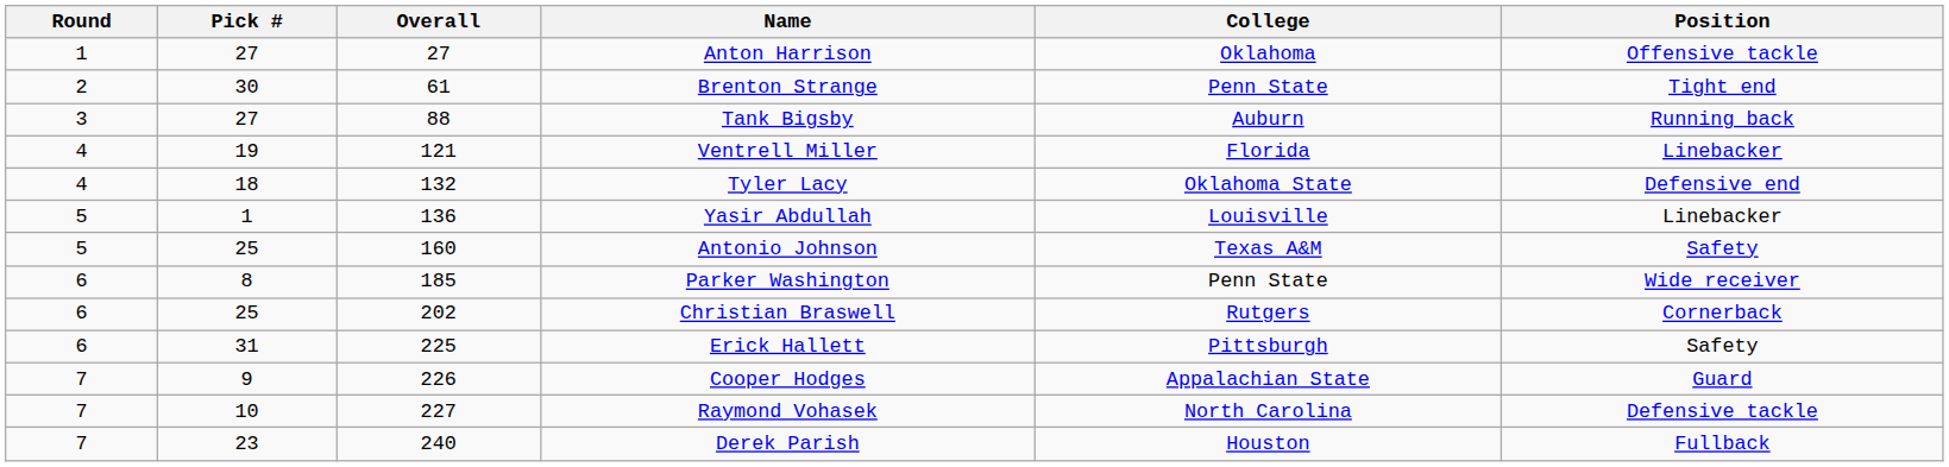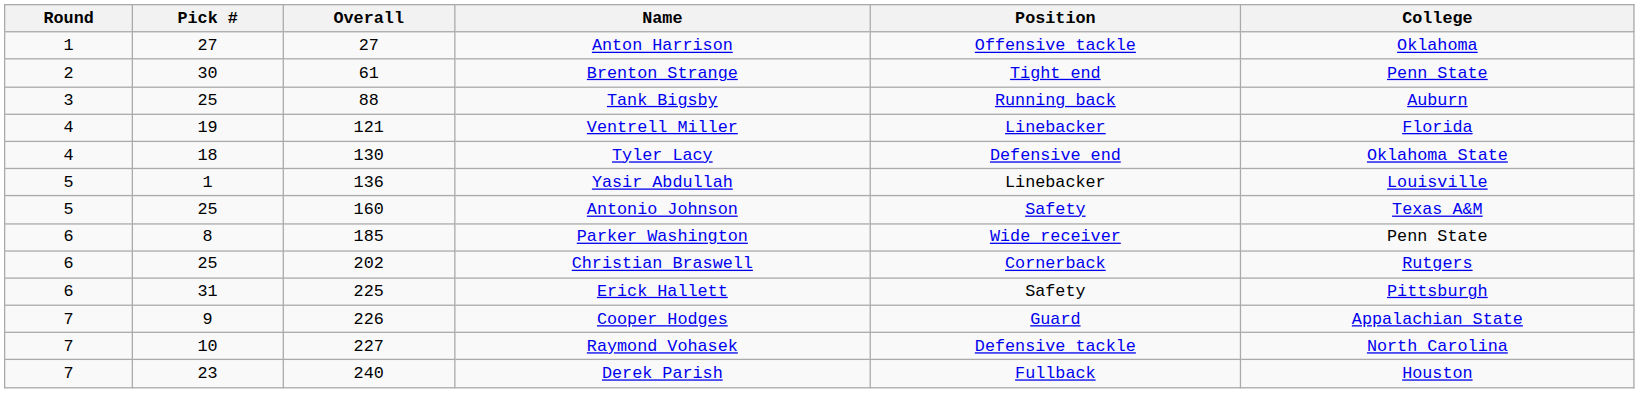 <table class="wikitable sortable sortable" style="width: 100%; text-align:center">
 <tr>
 <th>Round</th>
 <th>Pick #</th>
 <th>Overall</th>
 <th>Name</th>
+<th>Position</th>
 <th>College</th>
-<th>Position</th>
 </tr>
 <tr>
 <td>1</td>
 <td>27</td>
 <td>27</td>
 <td><a href='#'>Anton Harrison</a></td>
+<td><a href='#'>Offensive tackle</a></td>
 <td><a href='#'>Oklahoma</a></td>
-<td><a href='#'>Offensive tackle</a></td>
 </tr>
 <tr>
 <td>2</td>
 <td>30</td>
 <td>61</td>
 <td><a href='#'>Brenton Strange</a></td>
+<td><a href='#'>Tight end</a></td>
 <td><a href='#'>Penn State</a></td>
-<td><a href='#'>Tight end</a></td>
 </tr>
 <tr>
 <td>3</td>
-<td>27</td>
+<td>25</td>
 <td>88</td>
 <td><a href='#'>Tank Bigsby</a></td>
+<td><a href='#'>Running back</a></td>
 <td><a href='#'>Auburn</a></td>
-<td><a href='#'>Running back</a></td>
 </tr>
 <tr>
 <td>4</td>
 <td>19</td>
 <td>121</td>
 <td><a href='#'>Ventrell Miller</a></td>
+<td><a href='#'>Linebacker</a></td>
 <td><a href='#'>Florida</a></td>
-<td><a href='#'>Linebacker</a></td>
 </tr>
 <tr>
 <td>4</td>
 <td>18</td>
-<td>132</td>
+<td>130</td>
 <td><a href='#'>Tyler Lacy</a></td>
+<td><a href='#'>Defensive end</a></td>
 <td><a href='#'>Oklahoma State</a></td>
-<td><a href='#'>Defensive end</a></td>
 </tr>
 <tr>
 <td>5</td>
 <td>1</td>
 <td>136</td>
 <td><a href='#'>Yasir Abdullah</a></td>
+<td>Linebacker</td>
 <td><a href='#'>Louisville</a></td>
-<td>Linebacker</td>
 </tr>
 <tr>
 <td>5</td>
 <td>25</td>
 <td>160</td>
 <td><a href='#'>Antonio Johnson</a></td>
+<td><a href='#'>Safety</a></td>
 <td><a href='#'>Texas A&M</a></td>
-<td><a href='#'>Safety</a></td>
 </tr>
 <tr>
 <td>6</td>
 <td>8</td>
 <td>185</td>
 <td><a href='#'>Parker Washington</a></td>
+<td><a href='#'>Wide receiver</a></td>
 <td>Penn State</td>
-<td><a href='#'>Wide receiver</a></td>
 </tr>
 <tr>
 <td>6</td>
 <td>25</td>
 <td>202</td>
 <td><a href='#'>Christian Braswell</a></td>
+<td><a href='#'>Cornerback</a></td>
 <td><a href='#'>Rutgers</a></td>
-<td><a href='#'>Cornerback</a></td>
 </tr>
 <tr>
 <td>6</td>
 <td>31</td>
 <td>225</td>
 <td><a href='#'>Erick Hallett</a></td>
+<td>Safety</td>
 <td><a href='#'>Pittsburgh</a></td>
-<td>Safety</td>
 </tr>
 <tr>
 <td>7</td>
 <td>9</td>
 <td>226</td>
 <td><a href='#'>Cooper Hodges</a></td>
+<td><a href='#'>Guard</a></td>
 <td><a href='#'>Appalachian State</a></td>
-<td><a href='#'>Guard</a></td>
 </tr>
 <tr>
 <td>7</td>
 <td>10</td>
 <td>227</td>
 <td><a href='#'>Raymond Vohasek</a></td>
+<td><a href='#'>Defensive tackle</a></td>
 <td><a href='#'>North Carolina</a></td>
-<td><a href='#'>Defensive tackle</a></td>
 </tr>
 <tr>
 <td>7</td>
 <td>23</td>
 <td>240</td>
 <td><a href='#'>Derek Parish</a></td>
+<td><a href='#'>Fullback</a></td>
 <td><a href='#'>Houston</a></td>
-<td><a href='#'>Fullback</a></td>
 </tr>
 </table>
